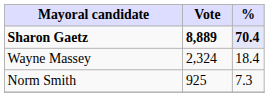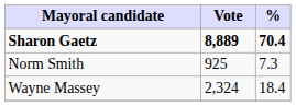 <table class="wikitable">
 <tr>
 <th style="background:#ddf;" width="200px">Mayoral candidate</th>
 <th style="background:#ddf;" width="50px">Vote</th>
 <th style="background:#ddf;" width="30px">%</th>
 </tr>
 <tr>
 <td><strong>Sharon Gaetz</strong></td>
 <td><strong>8,889</strong></td>
-<td style="background: lavender;"><strong>70.4</strong></td>
+<td><strong>70.4</strong></td>
+</tr>
+<tr>
+<td>Norm Smith</td>
+<td>925</td>
+<td>7.3</td>
 </tr>
 <tr>
 <td>Wayne Massey</td>
 <td>2,324</td>
 <td>18.4</td>
 </tr>
 <tr>
-<td>Norm Smith</td>
-<td>925</td>
-<td>7.3</td>
-</tr>
-<tr>
 </tr>
 </table>
